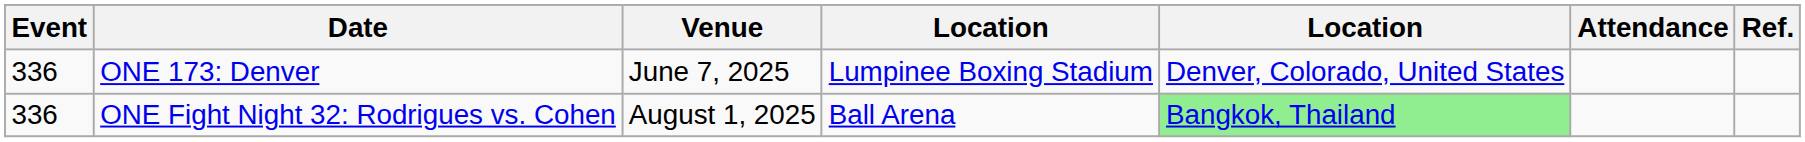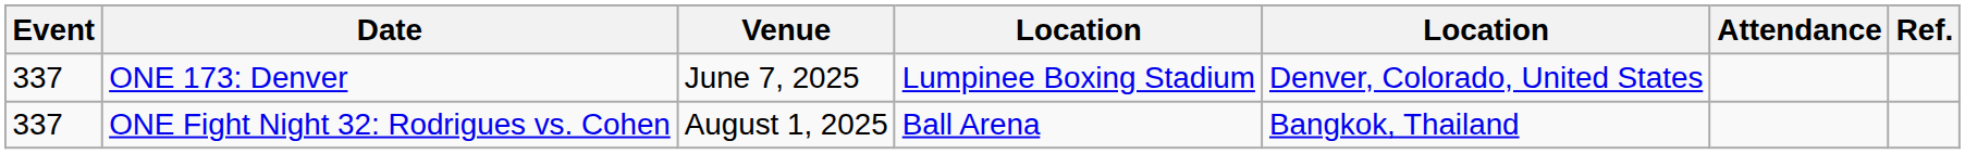 <table id="Scheduled events" class="sortable wikitable succession-box" style="font-size:90%; ">
 <tr>
 <th scope="col">Event</th>
 <th scope="col">Date</th>
 <th scope="col">Venue</th>
 <th scope="col">Location</th>
 <th scope="col">Location</th>
 <th scope="col">Attendance</th>
 <th scope="col" class=unsortable>Ref.</th>
 </tr>
 <tr>
-<td>336</td>
+<td>337</td>
 <td><a href='#'>ONE 173: Denver</a></td>
 <td>June 7, 2025</td>
 <td><a href='#'>Lumpinee Boxing Stadium</a></td>
 <td><a href='#'>Denver, Colorado, United States</a></td>
 <td></td>
 <td></td>
 </tr>
 <tr>
-<td>336</td>
+<td>337</td>
 <td><a href='#'>ONE Fight Night 32: Rodrigues vs. Cohen</a></td>
 <td>August 1, 2025</td>
 <td><a href='#'>Ball Arena</a></td>
-<td style="background: lightgreen;"><a href='#'>Bangkok, Thailand</a></td>
+<td><a href='#'>Bangkok, Thailand</a></td>
 <td></td>
 <td></td>
 </tr>
 </table>
